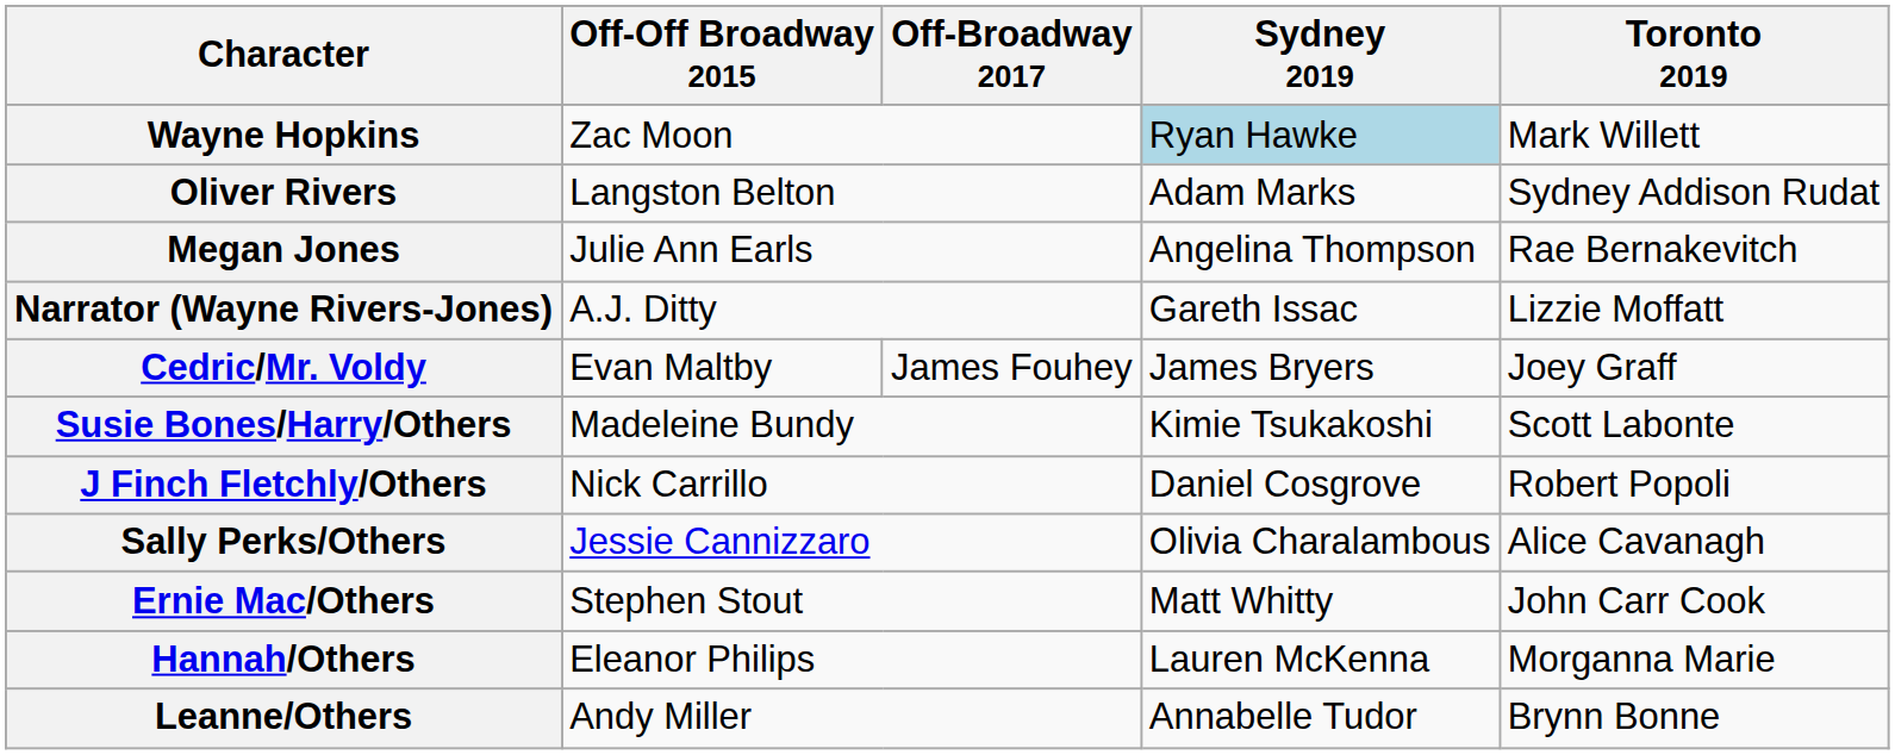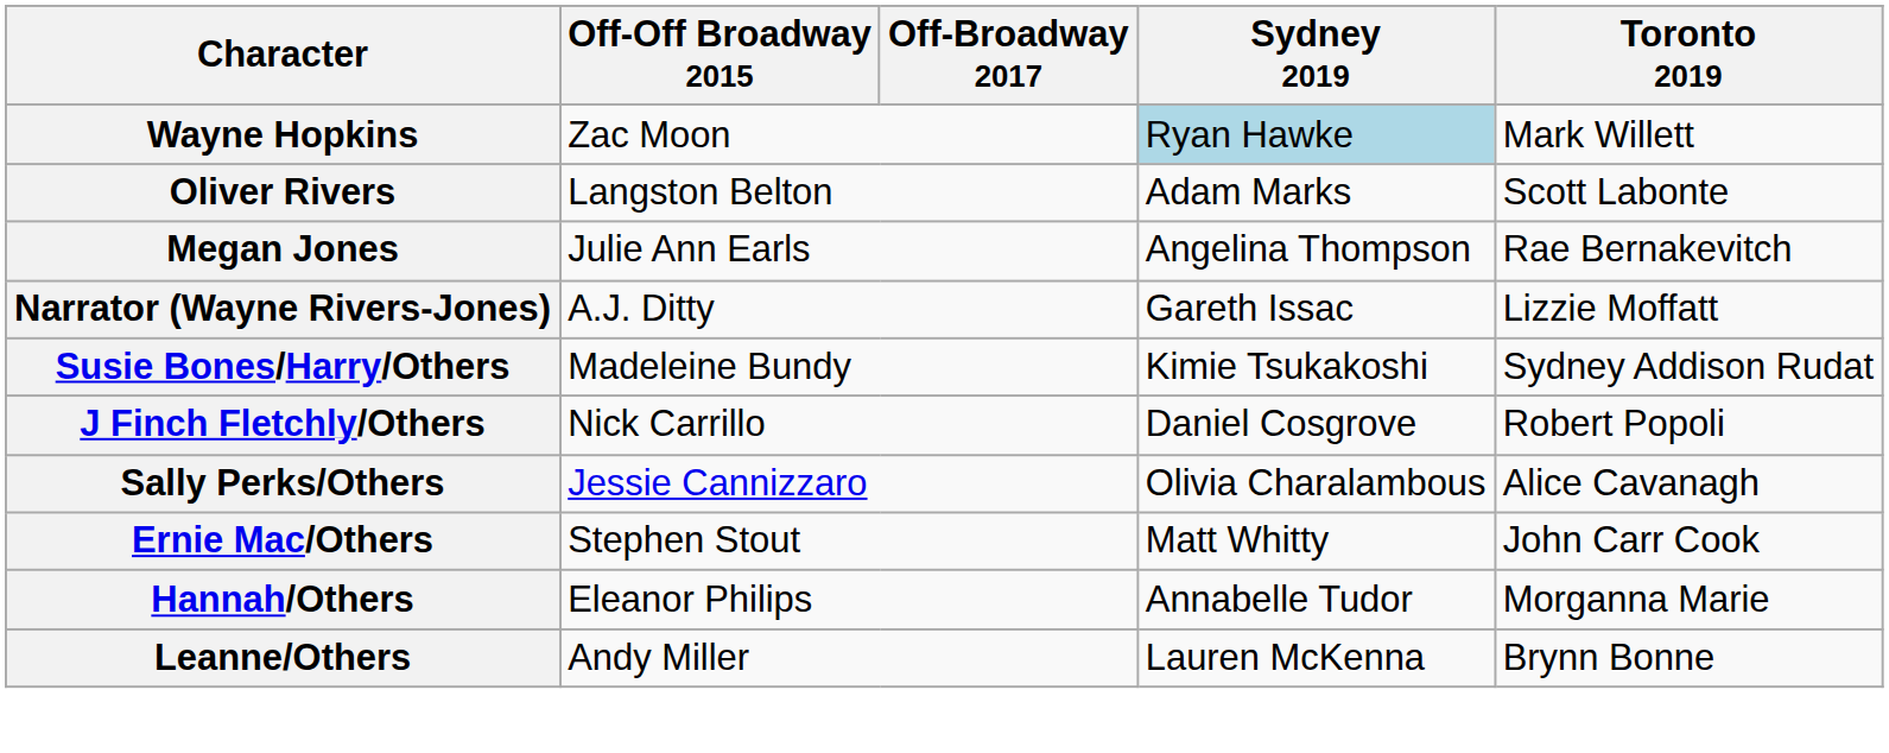 <table class="wikitable">
 <tr>
 <th><strong>Character</strong></th>
 <th>Off-Off Broadway<br><small>2015</small></th>
 <th>Off-Broadway<br><small>2017</small></th>
 <th>Sydney<br><small>2019</small></th>
 <th>Toronto<br><small>2019</small></th>
 </tr>
 <tr>
 <th>Wayne Hopkins</th>
 <td colspan="2">Zac Moon</td>
 <td style="background: lightblue;">Ryan Hawke</td>
 <td>Mark Willett</td>
 </tr>
 <tr>
 <th>Oliver Rivers</th>
 <td colspan="2">Langston Belton</td>
 <td>Adam Marks</td>
-<td>Sydney Addison Rudat</td>
+<td>Scott Labonte</td>
 </tr>
 <tr>
 <th>Megan Jones</th>
 <td colspan="2">Julie Ann Earls</td>
 <td>Angelina Thompson</td>
 <td>Rae Bernakevitch</td>
 </tr>
 <tr>
 <th>Narrator (Wayne Rivers-Jones)</th>
 <td colspan="2">A.J. Ditty</td>
 <td>Gareth Issac</td>
 <td>Lizzie Moffatt</td>
 </tr>
 <tr>
-<th><a href='#'>Cedric</a>/<a href='#'>Mr. Voldy</a></th>
-<td>Evan Maltby</td>
-<td>James Fouhey</td>
-<td>James Bryers</td>
-<td>Joey Graff</td>
-</tr>
-<tr>
 <th><a href='#'>Susie Bones</a>/<a href='#'>Harry</a>/Others</th>
 <td colspan="2">Madeleine Bundy</td>
 <td>Kimie Tsukakoshi</td>
-<td>Scott Labonte</td>
+<td>Sydney Addison Rudat</td>
 </tr>
 <tr>
 <th><a href='#'>J Finch Fletchly</a>/Others</th>
 <td colspan="2">Nick Carrillo</td>
 <td>Daniel Cosgrove</td>
 <td>Robert Popoli</td>
 </tr>
 <tr>
 <th>Sally Perks/Others</th>
 <td colspan="2"><a href='#'>Jessie Cannizzaro</a></td>
 <td>Olivia Charalambous</td>
 <td>Alice Cavanagh</td>
 </tr>
 <tr>
 <th><a href='#'>Ernie Mac</a>/Others</th>
 <td colspan="2">Stephen Stout</td>
 <td>Matt Whitty</td>
 <td>John Carr Cook</td>
 </tr>
 <tr>
 <th><a href='#'>Hannah</a>/Others</th>
 <td colspan="2">Eleanor Philips</td>
-<td>Lauren McKenna</td>
+<td>Annabelle Tudor</td>
 <td>Morganna Marie</td>
 </tr>
 <tr>
 <th>Leanne/Others</th>
 <td colspan="2">Andy Miller</td>
-<td>Annabelle Tudor</td>
+<td>Lauren McKenna</td>
 <td>Brynn Bonne</td>
 </tr>
 </table>
